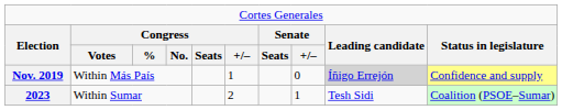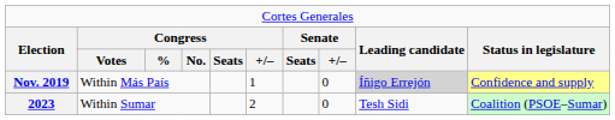 <table class="wikitable" style="font-size:95%; text-align:left;">
 <tr>
 <td colspan="10" align="center"><a href='#'>Cortes Generales</a></td>
 </tr>
 <tr>
 <th rowspan="2" width="75">Election</th>
 <th colspan="5">Congress</th>
 <th colspan="2">Senate</th>
 <th rowspan="2">Leading candidate</th>
 <th rowspan="2">Status in legislature</th>
 </tr>
 <tr>
 <th width="70">Votes</th>
 <th width="35">%</th>
 <th width="25">No.</th>
 <th>Seats</th>
 <th width="35">+/–</th>
 <th>Seats</th>
 <th width="35">+/–</th>
 </tr>
 <tr>
 <th><a href='#'>Nov. 2019</a></th>
 <td colspan="3">Within <a href='#'>Más País</a></td>
 <td></td>
 <td>1</td>
 <td></td>
 <td>0</td>
 <td style="background: lightgrey;"><a href='#'>Íñigo Errejón</a></td>
 <td style="background:#ffff8c;"><a href='#'>Confidence and supply</a></td>
 </tr>
 <tr>
 <th><a href='#'>2023</a></th>
 <td colspan="3">Within <a href='#'>Sumar</a></td>
 <td></td>
 <td>2</td>
 <td></td>
-<td>1</td>
+<td>0</td>
 <td rowspan="5"><a href='#'>Tesh Sidi</a></td>
 <td style="background:#cfc;"><a href='#'>Coalition</a> (<a href='#'>PSOE</a>–<a href='#'>Sumar</a>)</td>
 </tr>
 </table>
